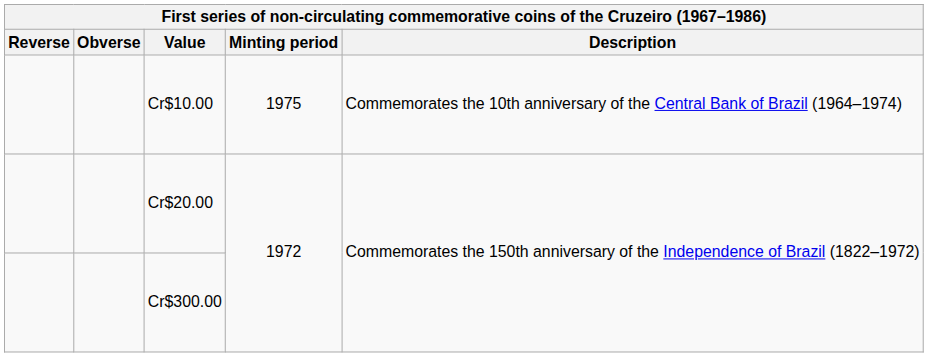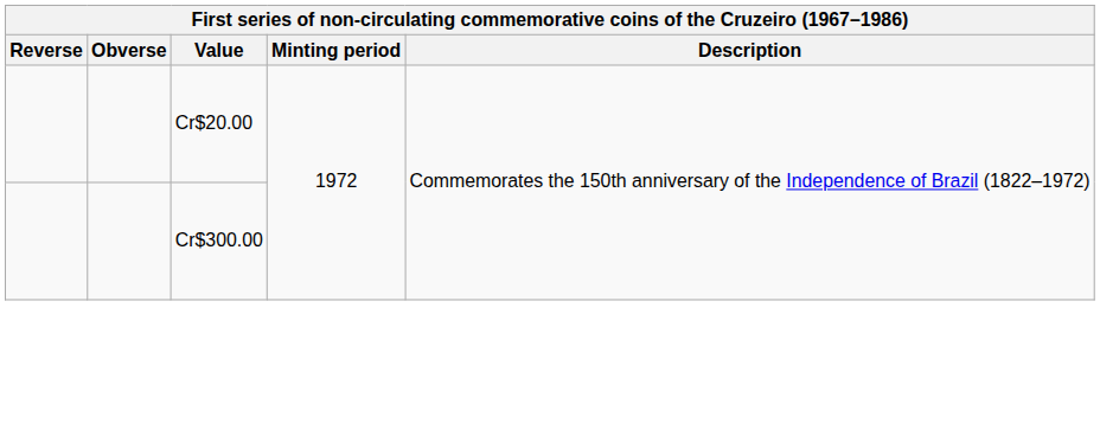 <table border="1" class="wikitable mw-collapsible mw-collapsed">
 <tr>
 <th colspan="5">First series of non-circulating commemorative coins of the Cruzeiro (1967–1986)</th>
 </tr>
 <tr>
 <th>Reverse</th>
 <th>Obverse</th>
 <th>Value</th>
 <th>Minting period</th>
 <th>Description</th>
 </tr>
 <tr style="height:100px;">
 <td></td>
 <td></td>
-<td>Cr$10.00</td>
-<td style="text-align: center;">1975</td>
-<td>Commemorates the 10th anniversary of the <a href='#'>Central Bank of Brazil</a> (1964–1974)</td>
-</tr>
-<tr style="height:100px;">
-<td></td>
-<td></td>
 <td>Cr$20.00</td>
 <td rowspan="2" style="text-align: center;">1972</td>
 <td rowspan="2">Commemorates the 150th anniversary of the <a href='#'>Independence of Brazil</a> (1822–1972)</td>
 </tr>
 <tr style="height:100px;">
 <td></td>
 <td></td>
 <td>Cr$300.00</td>
 </tr>
 </table>
